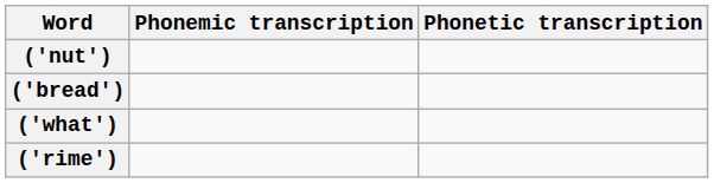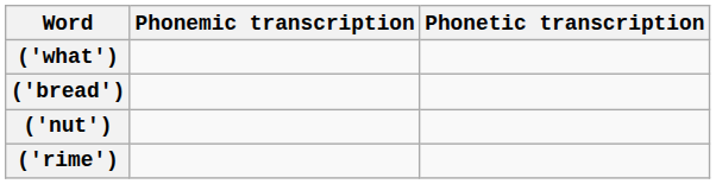 <table class="wikitable" style="text-align: center">
 <tr>
 <th>Word</th>
 <th>Phonemic transcription</th>
 <th>Phonetic transcription</th>
 </tr>
 <tr>
-<th> ('nut')</th>
+<th> ('what')</th>
 <td></td>
 <td></td>
 </tr>
 <tr>
 <th> ('bread')</th>
 <td></td>
 <td></td>
 </tr>
 <tr>
-<th> ('what')</th>
+<th> ('nut')</th>
 <td></td>
 <td></td>
 </tr>
 <tr>
 <th> ('rime')</th>
 <td></td>
 <td></td>
 </tr>
 </table>
